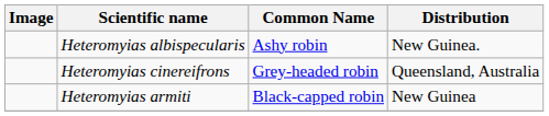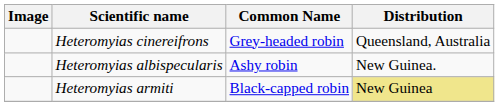 <table class="wikitable">
 <tr>
 <th>Image</th>
 <th>Scientific name</th>
 <th>Common Name</th>
 <th>Distribution</th>
 </tr>
 <tr>
 <td></td>
+<td><em>Heteromyias cinereifrons</em></td>
+<td><a href='#'>Grey-headed robin</a></td>
+<td>Queensland, Australia</td>
+</tr>
+<tr>
+<td></td>
 <td><em>Heteromyias albispecularis</em></td>
 <td><a href='#'>Ashy robin</a></td>
 <td>New Guinea.</td>
 </tr>
 <tr>
 <td></td>
-<td><em>Heteromyias cinereifrons</em></td>
-<td><a href='#'>Grey-headed robin</a></td>
-<td>Queensland, Australia</td>
-</tr>
-<tr>
-<td></td>
 <td><em>Heteromyias armiti</em></td>
 <td><a href='#'>Black-capped robin</a></td>
-<td>New Guinea</td>
+<td style="background: khaki;">New Guinea</td>
 </tr>
 <tr>
 </tr>
 </table>
